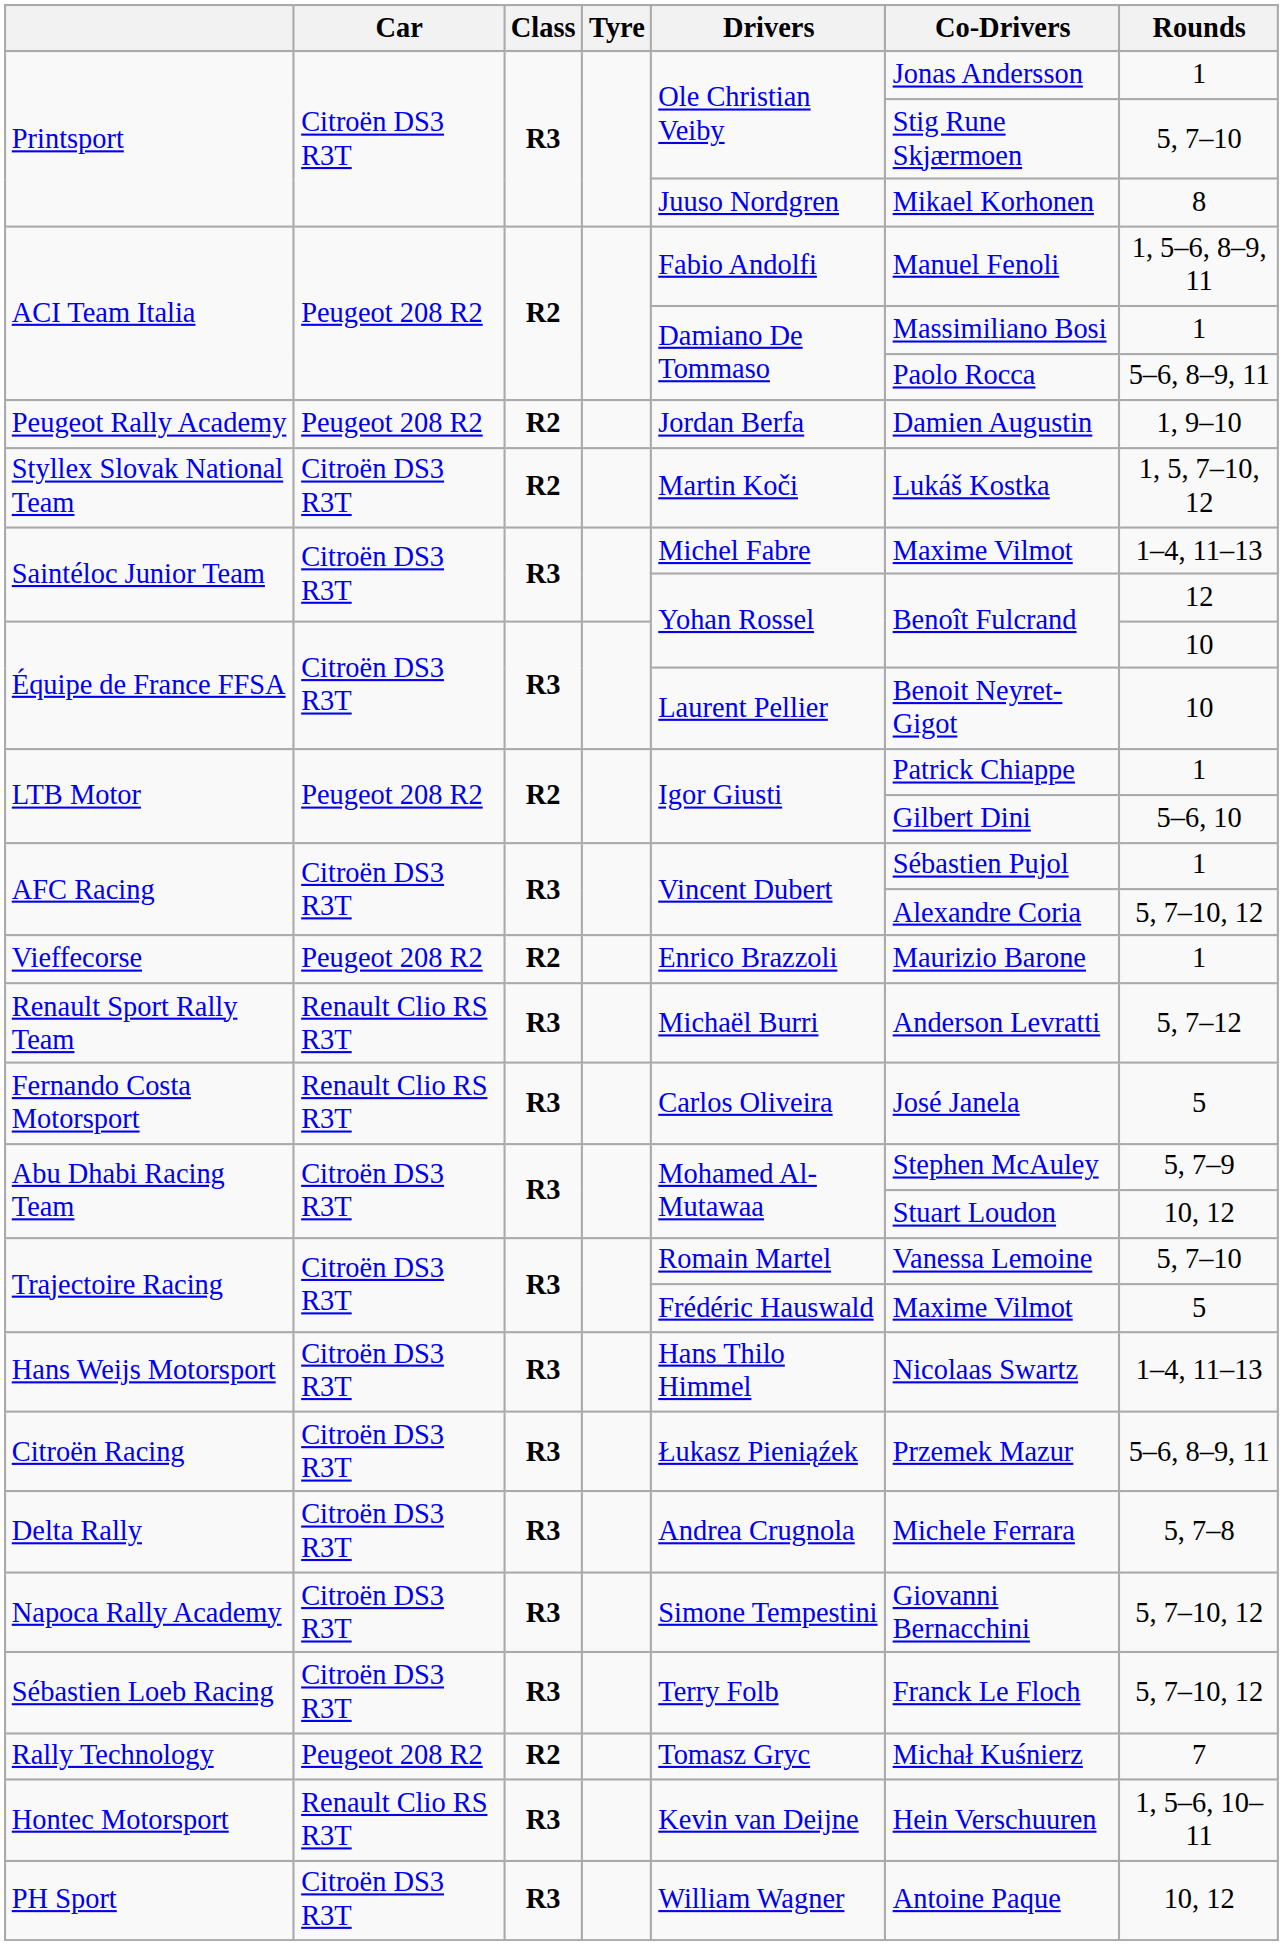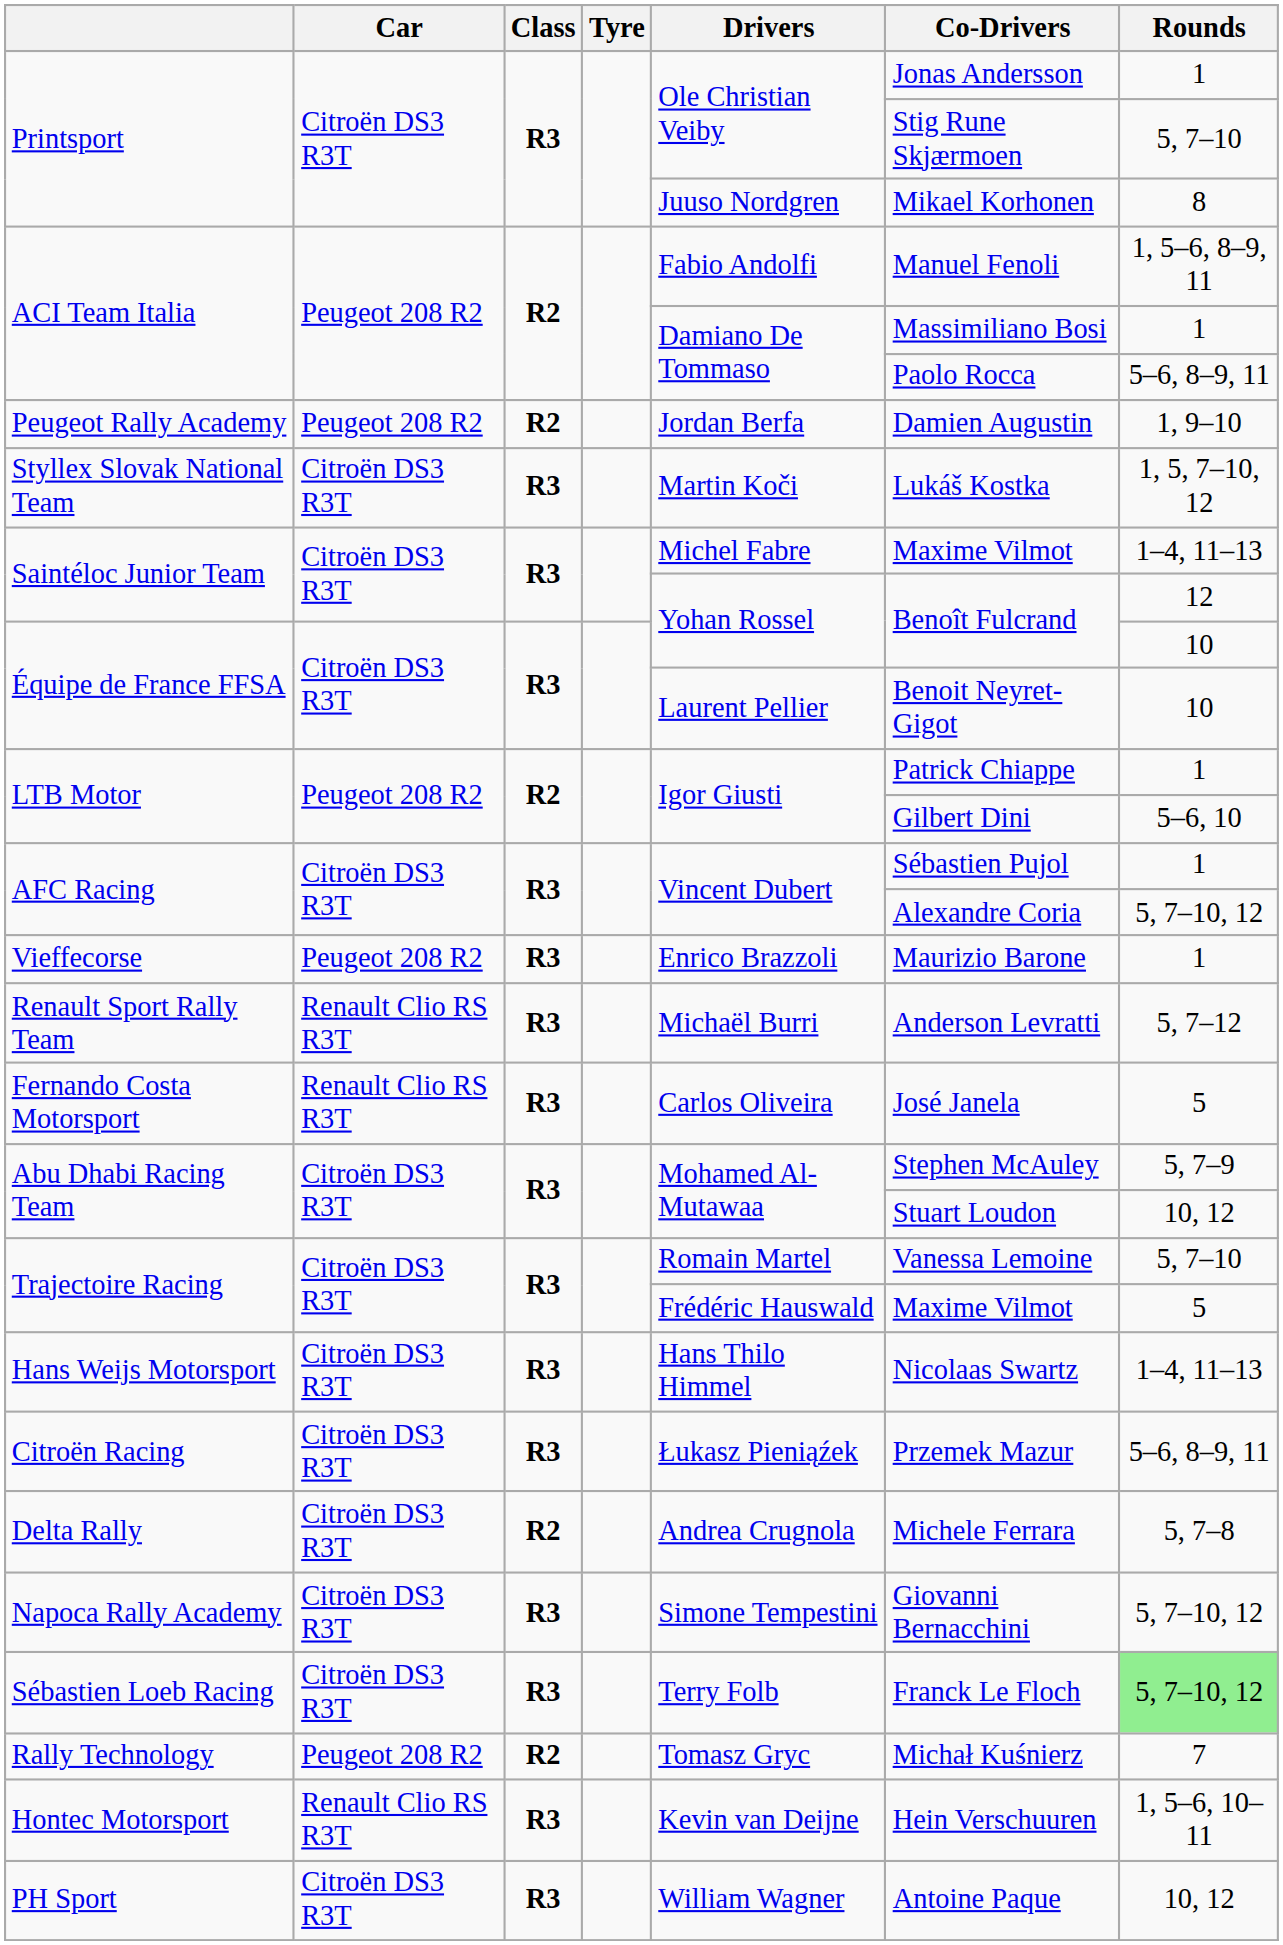 <table class="wikitable" style="font-size: 85%">
 <tr>
 <th></th>
 <th>Car</th>
 <th>Class</th>
 <th>Tyre</th>
 <th>Drivers</th>
 <th>Co-Drivers</th>
 <th>Rounds</th>
 </tr>
 <tr>
 <td rowspan="3"> <a href='#'>Printsport</a></td>
 <td rowspan="3"><a href='#'>Citroën DS3 R3T</a></td>
 <td rowspan="3" align="center"><strong><span>R3</span></strong></td>
 <td rowspan="3" align="center"></td>
 <td rowspan="2"> <a href='#'>Ole Christian Veiby</a></td>
 <td> <a href='#'>Jonas Andersson</a></td>
 <td align="center">1</td>
 </tr>
 <tr>
 <td> <a href='#'>Stig Rune Skjærmoen</a></td>
 <td align="center">5, 7–10</td>
 </tr>
 <tr>
 <td> <a href='#'>Juuso Nordgren</a></td>
 <td> <a href='#'>Mikael Korhonen</a></td>
 <td align="center">8</td>
 </tr>
 <tr>
 <td rowspan="3"> <a href='#'>ACI Team Italia</a></td>
 <td rowspan="3"><a href='#'>Peugeot 208 R2</a></td>
 <td rowspan="3" align="center"><strong><span>R2</span></strong></td>
 <td rowspan="3" align="center"></td>
 <td> <a href='#'>Fabio Andolfi</a></td>
 <td> <a href='#'>Manuel Fenoli</a></td>
 <td align="center">1, 5–6, 8–9, 11</td>
 </tr>
 <tr>
 <td rowspan="2"> <a href='#'>Damiano De Tommaso</a></td>
 <td> <a href='#'>Massimiliano Bosi</a></td>
 <td align="center">1</td>
 </tr>
 <tr>
 <td> <a href='#'>Paolo Rocca</a></td>
 <td align="center">5–6, 8–9, 11</td>
 </tr>
 <tr>
 <td> <a href='#'>Peugeot Rally Academy</a></td>
 <td><a href='#'>Peugeot 208 R2</a></td>
 <td align="center"><strong><span>R2</span></strong></td>
 <td align="center"></td>
 <td> <a href='#'>Jordan Berfa</a></td>
 <td> <a href='#'>Damien Augustin</a></td>
 <td align="center">1, 9–10</td>
 </tr>
 <tr>
 <td> <a href='#'>Styllex Slovak National Team</a></td>
 <td><a href='#'>Citroën DS3 R3T</a></td>
-<td align="center"><strong><span>R2</span></strong></td>
+<td align="center"><strong><span>R3</span></strong></td>
 <td align="center"></td>
 <td> <a href='#'>Martin Koči</a></td>
 <td> <a href='#'>Lukáš Kostka</a></td>
 <td align="center">1, 5, 7–10, 12</td>
 </tr>
 <tr>
 <td rowspan="2"> <a href='#'>Saintéloc Junior Team</a></td>
 <td rowspan="2"><a href='#'>Citroën DS3 R3T</a></td>
 <td rowspan="2" align="center"><strong><span>R3</span></strong></td>
 <td rowspan="2" align="center"></td>
 <td>  <a href='#'>Michel Fabre</a></td>
 <td> <a href='#'>Maxime Vilmot</a></td>
 <td align="center">1–4, 11–13</td>
 </tr>
 <tr>
 <td rowspan="2"> <a href='#'>Yohan Rossel</a></td>
 <td rowspan="2"> <a href='#'>Benoît Fulcrand</a></td>
 <td align="center">12</td>
 </tr>
 <tr>
 <td rowspan="2"> <a href='#'>Équipe de France FFSA</a></td>
 <td rowspan="2"><a href='#'>Citroën DS3 R3T</a></td>
 <td rowspan="2" align="center"><strong><span>R3</span></strong></td>
 <td rowspan="2" align="center"></td>
 <td align="center">10</td>
 </tr>
 <tr>
 <td> <a href='#'>Laurent Pellier</a></td>
 <td> <a href='#'>Benoit Neyret-Gigot</a></td>
 <td align="center">10</td>
 </tr>
 <tr>
 <td rowspan="2"> <a href='#'>LTB Motor</a></td>
 <td rowspan="2"><a href='#'>Peugeot 208 R2</a></td>
 <td rowspan="2" align="center"><strong><span>R2</span></strong></td>
 <td rowspan="2" align="center"></td>
 <td rowspan="2"> <a href='#'>Igor Giusti</a></td>
 <td> <a href='#'>Patrick Chiappe</a></td>
 <td align="center">1</td>
 </tr>
 <tr>
 <td> <a href='#'>Gilbert Dini</a></td>
 <td align="center">5–6, 10</td>
 </tr>
 <tr>
 <td rowspan="2"> <a href='#'>AFC Racing</a></td>
 <td rowspan="2"><a href='#'>Citroën DS3 R3T</a></td>
 <td rowspan="2" align="center"><strong><span>R3</span></strong></td>
 <td rowspan="2" align="center"></td>
 <td rowspan="2"> <a href='#'>Vincent Dubert</a></td>
 <td> <a href='#'>Sébastien Pujol</a></td>
 <td align="center">1</td>
 </tr>
 <tr>
 <td> <a href='#'>Alexandre Coria</a></td>
 <td align="center">5, 7–10, 12</td>
 </tr>
 <tr>
 <td> <a href='#'>Vieffecorse</a></td>
 <td><a href='#'>Peugeot 208 R2</a></td>
-<td align="center"><strong><span>R2</span></strong></td>
+<td align="center"><strong><span>R3</span></strong></td>
 <td align="center"></td>
 <td> <a href='#'>Enrico Brazzoli</a></td>
 <td> <a href='#'>Maurizio Barone</a></td>
 <td align="center">1</td>
 </tr>
 <tr>
 <td> <a href='#'>Renault Sport Rally Team</a></td>
 <td><a href='#'>Renault Clio RS R3T</a></td>
 <td align="center"><strong><span>R3</span></strong></td>
 <td align="center"></td>
 <td> <a href='#'>Michaël Burri</a></td>
 <td> <a href='#'>Anderson Levratti</a></td>
 <td align="center">5, 7–12</td>
 </tr>
 <tr>
 <td> <a href='#'>Fernando Costa Motorsport</a></td>
 <td><a href='#'>Renault Clio RS R3T</a></td>
 <td align="center"><strong><span>R3</span></strong></td>
 <td align="center"></td>
 <td> <a href='#'>Carlos Oliveira</a></td>
 <td> <a href='#'>José Janela</a></td>
 <td align="center">5</td>
 </tr>
 <tr>
 <td rowspan=2> <a href='#'>Abu Dhabi Racing Team</a></td>
 <td rowspan=2><a href='#'>Citroën DS3 R3T</a></td>
 <td rowspan=2 align="center"><strong><span>R3</span></strong></td>
 <td rowspan=2 align="center"></td>
 <td rowspan=2> <a href='#'>Mohamed Al-Mutawaa</a></td>
 <td> <a href='#'>Stephen McAuley</a></td>
 <td align="center">5, 7–9</td>
 </tr>
 <tr>
 <td> <a href='#'>Stuart Loudon</a></td>
 <td align="center">10, 12</td>
 </tr>
 <tr>
 <td rowspan=2> <a href='#'>Trajectoire Racing</a></td>
 <td rowspan=2><a href='#'>Citroën DS3 R3T</a></td>
 <td rowspan=2 align="center"><strong><span>R3</span></strong></td>
 <td rowspan=2 align="center"></td>
 <td> <a href='#'>Romain Martel</a></td>
 <td> <a href='#'>Vanessa Lemoine</a></td>
 <td align="center">5, 7–10</td>
 </tr>
 <tr>
 <td> <a href='#'>Frédéric Hauswald</a></td>
 <td> <a href='#'>Maxime Vilmot</a></td>
 <td align="center">5</td>
 </tr>
 <tr>
 <td> <a href='#'>Hans Weijs Motorsport</a></td>
 <td><a href='#'>Citroën DS3 R3T</a></td>
 <td align="center"><strong><span>R3</span></strong></td>
 <td align="center"></td>
 <td> <a href='#'>Hans Thilo Himmel</a></td>
 <td> <a href='#'>Nicolaas Swartz</a></td>
 <td align="center">1–4, 11–13</td>
 </tr>
 <tr>
 <td> <a href='#'>Citroën Racing</a></td>
 <td><a href='#'>Citroën DS3 R3T</a></td>
 <td align="center"><strong><span>R3</span></strong></td>
 <td align="center"></td>
 <td> <a href='#'>Łukasz Pieniąźek</a></td>
 <td> <a href='#'>Przemek Mazur</a></td>
 <td align="center">5–6, 8–9, 11</td>
 </tr>
 <tr>
 <td> <a href='#'>Delta Rally</a></td>
 <td><a href='#'>Citroën DS3 R3T</a></td>
-<td align="center"><strong><span>R3</span></strong></td>
+<td align="center"><strong><span>R2</span></strong></td>
 <td align="center"></td>
 <td> <a href='#'>Andrea Crugnola</a></td>
 <td> <a href='#'>Michele Ferrara</a></td>
 <td align="center">5, 7–8</td>
 </tr>
 <tr>
 <td> <a href='#'>Napoca Rally Academy</a></td>
 <td><a href='#'>Citroën DS3 R3T</a></td>
 <td align="center"><strong><span>R3</span></strong></td>
 <td align="center"></td>
 <td> <a href='#'>Simone Tempestini</a></td>
 <td> <a href='#'>Giovanni Bernacchini</a></td>
 <td align="center">5, 7–10, 12</td>
 </tr>
 <tr>
 <td> <a href='#'>Sébastien Loeb Racing</a></td>
 <td><a href='#'>Citroën DS3 R3T</a></td>
 <td align="center"><strong><span>R3</span></strong></td>
 <td align="center"></td>
 <td> <a href='#'>Terry Folb</a></td>
 <td> <a href='#'>Franck Le Floch</a></td>
-<td align="center">5, 7–10, 12</td>
+<td align="center" style="background: lightgreen;">5, 7–10, 12</td>
 </tr>
 <tr>
 <td> <a href='#'>Rally Technology</a></td>
 <td><a href='#'>Peugeot 208 R2</a></td>
 <td align="center"><strong><span>R2</span></strong></td>
 <td align="center"></td>
 <td> <a href='#'>Tomasz Gryc</a></td>
 <td> <a href='#'>Michał Kuśnierz</a></td>
 <td align="center">7</td>
 </tr>
 <tr>
 <td> <a href='#'>Hontec Motorsport</a></td>
 <td><a href='#'>Renault Clio RS R3T</a></td>
 <td align="center"><strong><span>R3</span></strong></td>
 <td align="center"></td>
 <td> <a href='#'>Kevin van Deijne</a></td>
 <td> <a href='#'>Hein Verschuuren</a></td>
 <td align="center">1, 5–6, 10–11</td>
 </tr>
 <tr>
 <td> <a href='#'>PH Sport</a></td>
 <td><a href='#'>Citroën DS3 R3T</a></td>
 <td align="center"><strong><span>R3</span></strong></td>
 <td align="center"></td>
 <td> <a href='#'>William Wagner</a></td>
 <td> <a href='#'>Antoine Paque</a></td>
 <td align="center">10, 12</td>
 </tr>
 <tr>
 </tr>
 </table>
